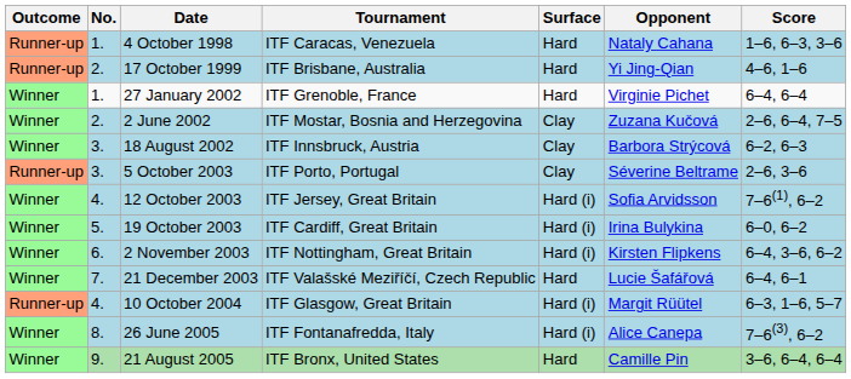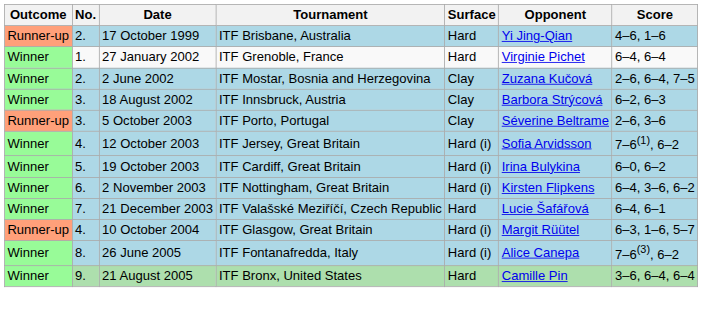 <table class="sortable wikitable" style=font-size:97%>
 <tr>
 <th>Outcome</th>
 <th>No.</th>
 <th>Date</th>
 <th>Tournament</th>
 <th>Surface</th>
 <th>Opponent</th>
 <th class="unsortable">Score</th>
-</tr>
-<tr style="background:lightblue;">
-<td bgcolor="FFA07A">Runner-up</td>
-<td>1.</td>
-<td>4 October 1998</td>
-<td>ITF Caracas, Venezuela</td>
-<td>Hard</td>
-<td> <a href='#'>Nataly Cahana</a></td>
-<td>1–6, 6–3, 3–6</td>
 </tr>
 <tr style="background:lightblue;">
 <td bgcolor="FFA07A">Runner-up</td>
 <td>2.</td>
 <td>17 October 1999</td>
 <td>ITF Brisbane, Australia</td>
 <td>Hard</td>
 <td> <a href='#'>Yi Jing-Qian</a></td>
 <td>4–6, 1–6</td>
 </tr>
 <tr>
 <td style="background:#98FB98;">Winner</td>
 <td>1.</td>
 <td>27 January 2002</td>
 <td>ITF Grenoble, France</td>
 <td>Hard</td>
 <td> <a href='#'>Virginie Pichet</a></td>
 <td>6–4, 6–4</td>
 </tr>
 <tr style="background:lightblue;">
 <td style="background:#98FB98;">Winner</td>
 <td>2.</td>
 <td>2 June 2002</td>
 <td>ITF Mostar, Bosnia and Herzegovina</td>
 <td>Clay</td>
 <td> <a href='#'>Zuzana Kučová</a></td>
 <td>2–6, 6–4, 7–5</td>
 </tr>
 <tr style="background:lightblue;">
 <td style="background:#98FB98;">Winner</td>
 <td>3.</td>
 <td>18 August 2002</td>
 <td>ITF Innsbruck, Austria</td>
 <td>Clay</td>
 <td> <a href='#'>Barbora Strýcová</a></td>
 <td>6–2, 6–3</td>
 </tr>
 <tr style="background:lightblue;">
 <td bgcolor=FFA07A>Runner-up</td>
 <td>3.</td>
 <td>5 October 2003</td>
 <td>ITF Porto, Portugal</td>
 <td>Clay</td>
 <td> <a href='#'>Séverine Beltrame</a></td>
 <td>2–6, 3–6</td>
 </tr>
 <tr style="background:lightblue;">
 <td style="background:#98FB98;">Winner</td>
 <td>4.</td>
 <td>12 October 2003</td>
 <td>ITF Jersey, Great Britain</td>
 <td>Hard (i)</td>
 <td> <a href='#'>Sofia Arvidsson</a></td>
 <td>7–6<sup>(1)</sup>, 6–2</td>
 </tr>
 <tr style="background:lightblue;">
 <td style="background:#98FB98;">Winner</td>
 <td>5.</td>
 <td>19 October 2003</td>
 <td>ITF Cardiff, Great Britain</td>
 <td>Hard (i)</td>
 <td> <a href='#'>Irina Bulykina</a></td>
 <td>6–0, 6–2</td>
 </tr>
 <tr style="background:lightblue;">
 <td style="background:#98FB98;">Winner</td>
 <td>6.</td>
 <td>2 November 2003</td>
 <td>ITF Nottingham, Great Britain</td>
 <td>Hard (i)</td>
 <td> <a href='#'>Kirsten Flipkens</a></td>
 <td>6–4, 3–6, 6–2</td>
 </tr>
 <tr style="background:lightblue;">
 <td style="background:#98FB98;">Winner</td>
 <td>7.</td>
 <td>21 December 2003</td>
 <td>ITF Valašské Meziříčí, Czech Republic</td>
 <td>Hard</td>
 <td> <a href='#'>Lucie Šafářová</a></td>
 <td>6–4, 6–1</td>
 </tr>
 <tr style="background:lightblue;">
 <td bgcolor="FFA07A">Runner-up</td>
 <td>4.</td>
 <td>10 October 2004</td>
 <td>ITF Glasgow, Great Britain</td>
 <td>Hard (i)</td>
 <td> <a href='#'>Margit Rüütel</a></td>
 <td>6–3, 1–6, 5–7</td>
 </tr>
 <tr style="background:lightblue;">
 <td style="background:#98FB98;">Winner</td>
 <td>8.</td>
 <td>26 June 2005</td>
 <td>ITF Fontanafredda, Italy</td>
 <td>Hard (i)</td>
 <td> <a href='#'>Alice Canepa</a></td>
 <td>7–6<sup>(3)</sup>, 6–2</td>
 </tr>
 <tr style="background:#addfad;">
 <td style="background:#98FB98;">Winner</td>
 <td>9.</td>
 <td>21 August 2005</td>
 <td>ITF Bronx, United States</td>
 <td>Hard</td>
 <td> <a href='#'>Camille Pin</a></td>
 <td>3–6, 6–4, 6–4</td>
 </tr>
 </table>
